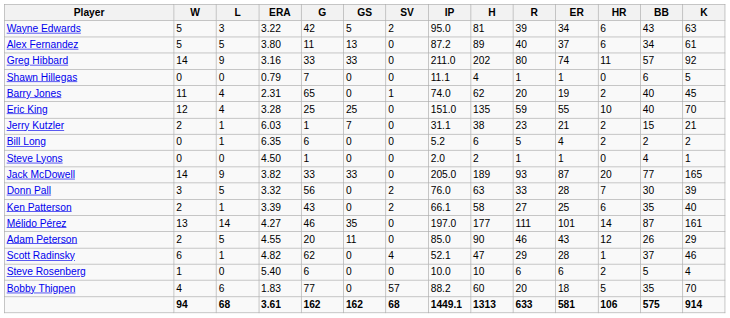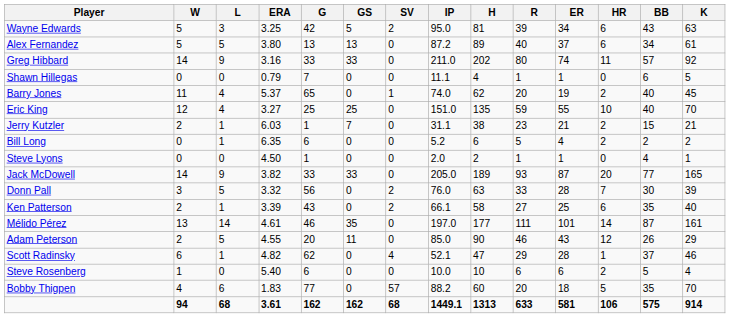 <table class="wikitable sortable">
 <tr>
 <th bgcolor="#DDDDFF" width="20%">Player</th>
 <th bgcolor="#DDDDFF" width="5%">W</th>
 <th bgcolor="#DDDDFF" width="5%">L</th>
 <th bgcolor="#DDDDFF" width="5%">ERA</th>
 <th bgcolor="#DDDDFF" width="5%">G</th>
 <th bgcolor="#DDDDFF" width="5%">GS</th>
 <th bgcolor="#DDDDFF" width="5%">SV</th>
 <th bgcolor="#DDDDFF" width="5%">IP</th>
 <th bgcolor="#DDDDFF" width="5%">H</th>
 <th bgcolor="#DDDDFF" width="5%">R</th>
 <th bgcolor="#DDDDFF" width="5%">ER</th>
 <th bgcolor="#DDDDFF" width="5%">HR</th>
 <th bgcolor="#DDDDFF" width="5%">BB</th>
 <th bgcolor="#DDDDFF" width="5%">K</th>
 </tr>
 <tr>
 <td><a href='#'>Wayne Edwards</a></td>
 <td>5</td>
 <td>3</td>
-<td>3.22</td>
+<td>3.25</td>
 <td>42</td>
 <td>5</td>
 <td>2</td>
 <td>95.0</td>
 <td>81</td>
 <td>39</td>
 <td>34</td>
 <td>6</td>
 <td>43</td>
 <td>63</td>
 </tr>
 <tr>
 <td><a href='#'>Alex Fernandez</a></td>
 <td>5</td>
 <td>5</td>
 <td>3.80</td>
-<td>11</td>
+<td>13</td>
 <td>13</td>
 <td>0</td>
 <td>87.2</td>
 <td>89</td>
 <td>40</td>
 <td>37</td>
 <td>6</td>
 <td>34</td>
 <td>61</td>
 </tr>
 <tr>
 <td><a href='#'>Greg Hibbard</a></td>
 <td>14</td>
 <td>9</td>
 <td>3.16</td>
 <td>33</td>
 <td>33</td>
 <td>0</td>
 <td>211.0</td>
 <td>202</td>
 <td>80</td>
 <td>74</td>
 <td>11</td>
 <td>57</td>
 <td>92</td>
 </tr>
 <tr>
 <td><a href='#'>Shawn Hillegas</a></td>
 <td>0</td>
 <td>0</td>
 <td>0.79</td>
 <td>7</td>
 <td>0</td>
 <td>0</td>
 <td>11.1</td>
 <td>4</td>
 <td>1</td>
 <td>1</td>
 <td>0</td>
 <td>6</td>
 <td>5</td>
 </tr>
 <tr>
 <td><a href='#'>Barry Jones</a></td>
 <td>11</td>
 <td>4</td>
-<td>2.31</td>
+<td>5.37</td>
 <td>65</td>
 <td>0</td>
 <td>1</td>
 <td>74.0</td>
 <td>62</td>
 <td>20</td>
 <td>19</td>
 <td>2</td>
 <td>40</td>
 <td>45</td>
 </tr>
 <tr>
 <td><a href='#'>Eric King</a></td>
 <td>12</td>
 <td>4</td>
-<td>3.28</td>
+<td>3.27</td>
 <td>25</td>
 <td>25</td>
 <td>0</td>
 <td>151.0</td>
 <td>135</td>
 <td>59</td>
 <td>55</td>
 <td>10</td>
 <td>40</td>
 <td>70</td>
 </tr>
 <tr>
 <td><a href='#'>Jerry Kutzler</a></td>
 <td>2</td>
 <td>1</td>
 <td>6.03</td>
 <td>1</td>
 <td>7</td>
 <td>0</td>
 <td>31.1</td>
 <td>38</td>
 <td>23</td>
 <td>21</td>
 <td>2</td>
 <td>15</td>
 <td>21</td>
 </tr>
 <tr>
 <td><a href='#'>Bill Long</a></td>
 <td>0</td>
 <td>1</td>
 <td>6.35</td>
 <td>6</td>
 <td>0</td>
 <td>0</td>
 <td>5.2</td>
 <td>6</td>
 <td>5</td>
 <td>4</td>
 <td>2</td>
 <td>2</td>
 <td>2</td>
 </tr>
 <tr>
 <td><a href='#'>Steve Lyons</a></td>
 <td>0</td>
 <td>0</td>
 <td>4.50</td>
 <td>1</td>
 <td>0</td>
 <td>0</td>
 <td>2.0</td>
 <td>2</td>
 <td>1</td>
 <td>1</td>
 <td>0</td>
 <td>4</td>
 <td>1</td>
 </tr>
 <tr>
 <td><a href='#'>Jack McDowell</a></td>
 <td>14</td>
 <td>9</td>
 <td>3.82</td>
 <td>33</td>
 <td>33</td>
 <td>0</td>
 <td>205.0</td>
 <td>189</td>
 <td>93</td>
 <td>87</td>
 <td>20</td>
 <td>77</td>
 <td>165</td>
 </tr>
 <tr>
 <td><a href='#'>Donn Pall</a></td>
 <td>3</td>
 <td>5</td>
 <td>3.32</td>
 <td>56</td>
 <td>0</td>
 <td>2</td>
 <td>76.0</td>
 <td>63</td>
 <td>33</td>
 <td>28</td>
 <td>7</td>
 <td>30</td>
 <td>39</td>
 </tr>
 <tr>
 <td><a href='#'>Ken Patterson</a></td>
 <td>2</td>
 <td>1</td>
 <td>3.39</td>
 <td>43</td>
 <td>0</td>
 <td>2</td>
 <td>66.1</td>
 <td>58</td>
 <td>27</td>
 <td>25</td>
 <td>6</td>
 <td>35</td>
 <td>40</td>
 </tr>
 <tr>
 <td><a href='#'>Mélido Pérez</a></td>
 <td>13</td>
 <td>14</td>
-<td>4.27</td>
+<td>4.61</td>
 <td>46</td>
 <td>35</td>
 <td>0</td>
 <td>197.0</td>
 <td>177</td>
 <td>111</td>
 <td>101</td>
 <td>14</td>
 <td>87</td>
 <td>161</td>
 </tr>
 <tr>
 <td><a href='#'>Adam Peterson</a></td>
 <td>2</td>
 <td>5</td>
 <td>4.55</td>
 <td>20</td>
 <td>11</td>
 <td>0</td>
 <td>85.0</td>
 <td>90</td>
 <td>46</td>
 <td>43</td>
 <td>12</td>
 <td>26</td>
 <td>29</td>
 </tr>
 <tr>
 <td><a href='#'>Scott Radinsky</a></td>
 <td>6</td>
 <td>1</td>
 <td>4.82</td>
 <td>62</td>
 <td>0</td>
 <td>4</td>
 <td>52.1</td>
 <td>47</td>
 <td>29</td>
 <td>28</td>
 <td>1</td>
 <td>37</td>
 <td>46</td>
 </tr>
 <tr>
 <td><a href='#'>Steve Rosenberg</a></td>
 <td>1</td>
 <td>0</td>
 <td>5.40</td>
 <td>6</td>
 <td>0</td>
 <td>0</td>
 <td>10.0</td>
 <td>10</td>
 <td>6</td>
 <td>6</td>
 <td>2</td>
 <td>5</td>
 <td>4</td>
 </tr>
 <tr>
 <td><a href='#'>Bobby Thigpen</a></td>
 <td>4</td>
 <td>6</td>
 <td>1.83</td>
 <td>77</td>
 <td>0</td>
 <td>57</td>
 <td>88.2</td>
 <td>60</td>
 <td>20</td>
 <td>18</td>
 <td>5</td>
 <td>35</td>
 <td>70</td>
 </tr>
 <tr class="sortbottom">
 <td></td>
 <td><strong>94</strong></td>
 <td><strong>68</strong></td>
 <td><strong>3.61</strong></td>
 <td><strong>162</strong></td>
 <td><strong>162</strong></td>
 <td><strong>68</strong></td>
 <td><strong>1449.1</strong></td>
 <td><strong>1313</strong></td>
 <td><strong>633</strong></td>
 <td><strong>581</strong></td>
 <td><strong>106</strong></td>
 <td><strong>575</strong></td>
 <td><strong>914</strong></td>
 </tr>
 </table>
